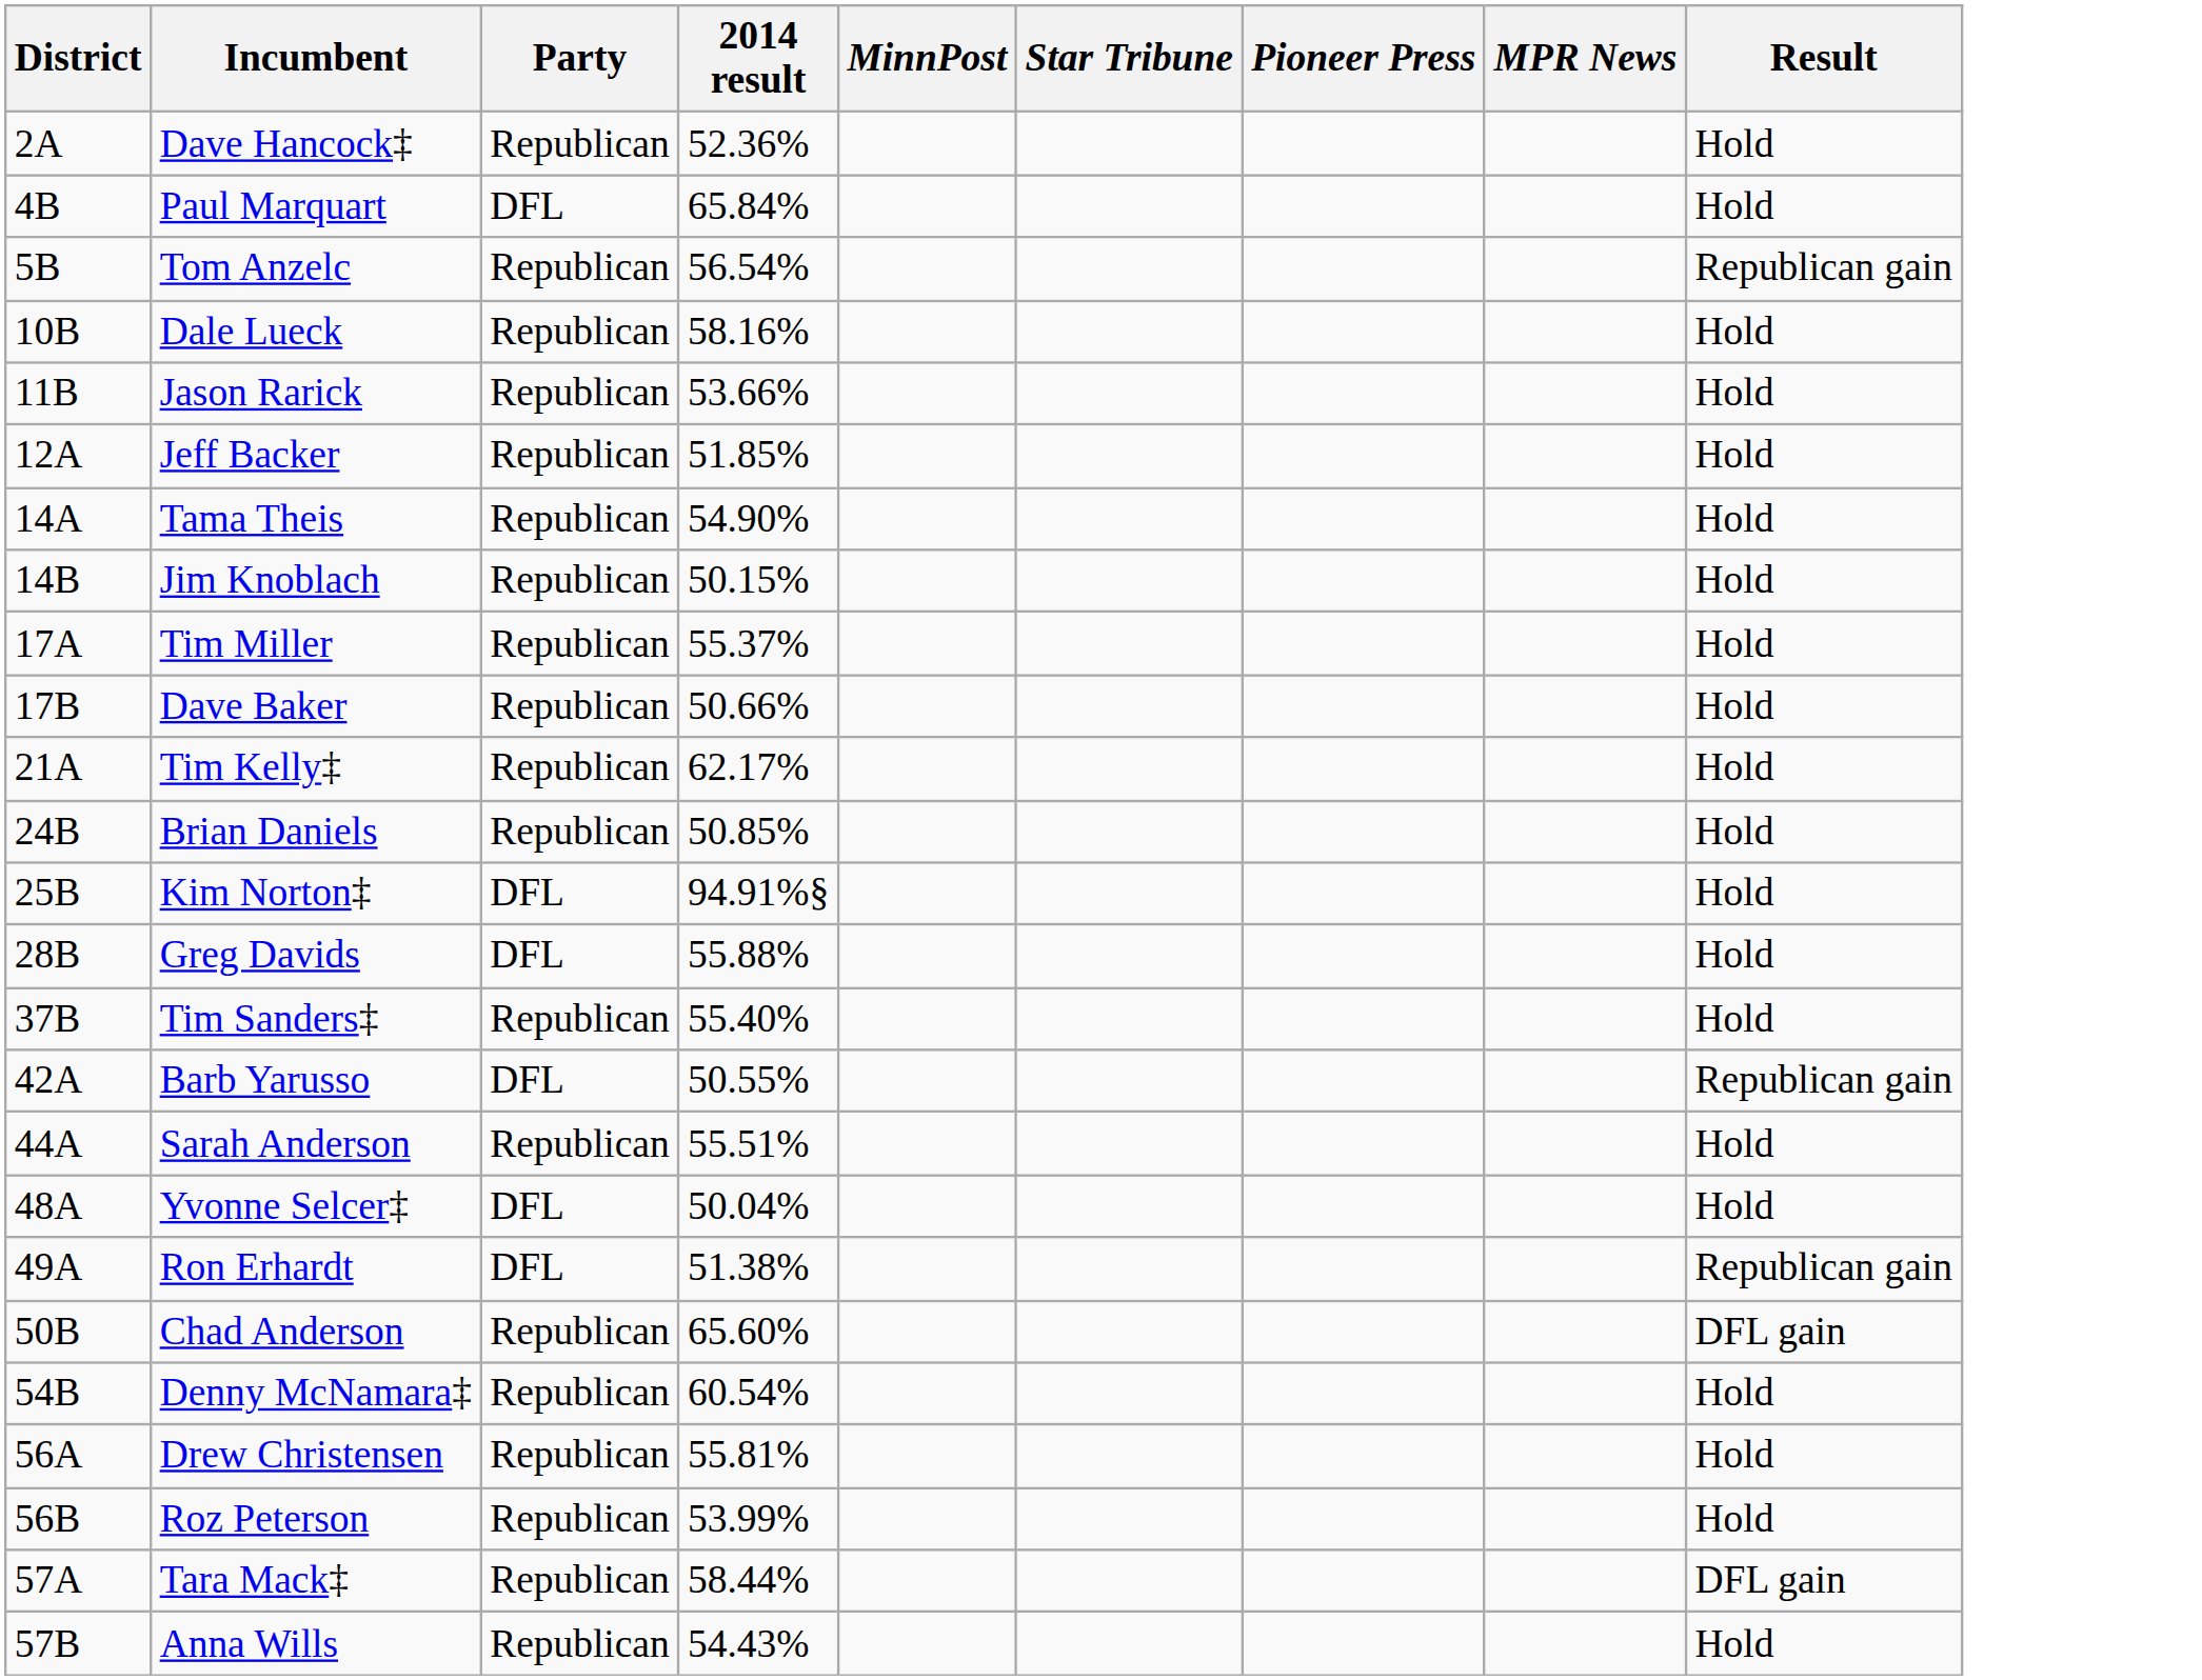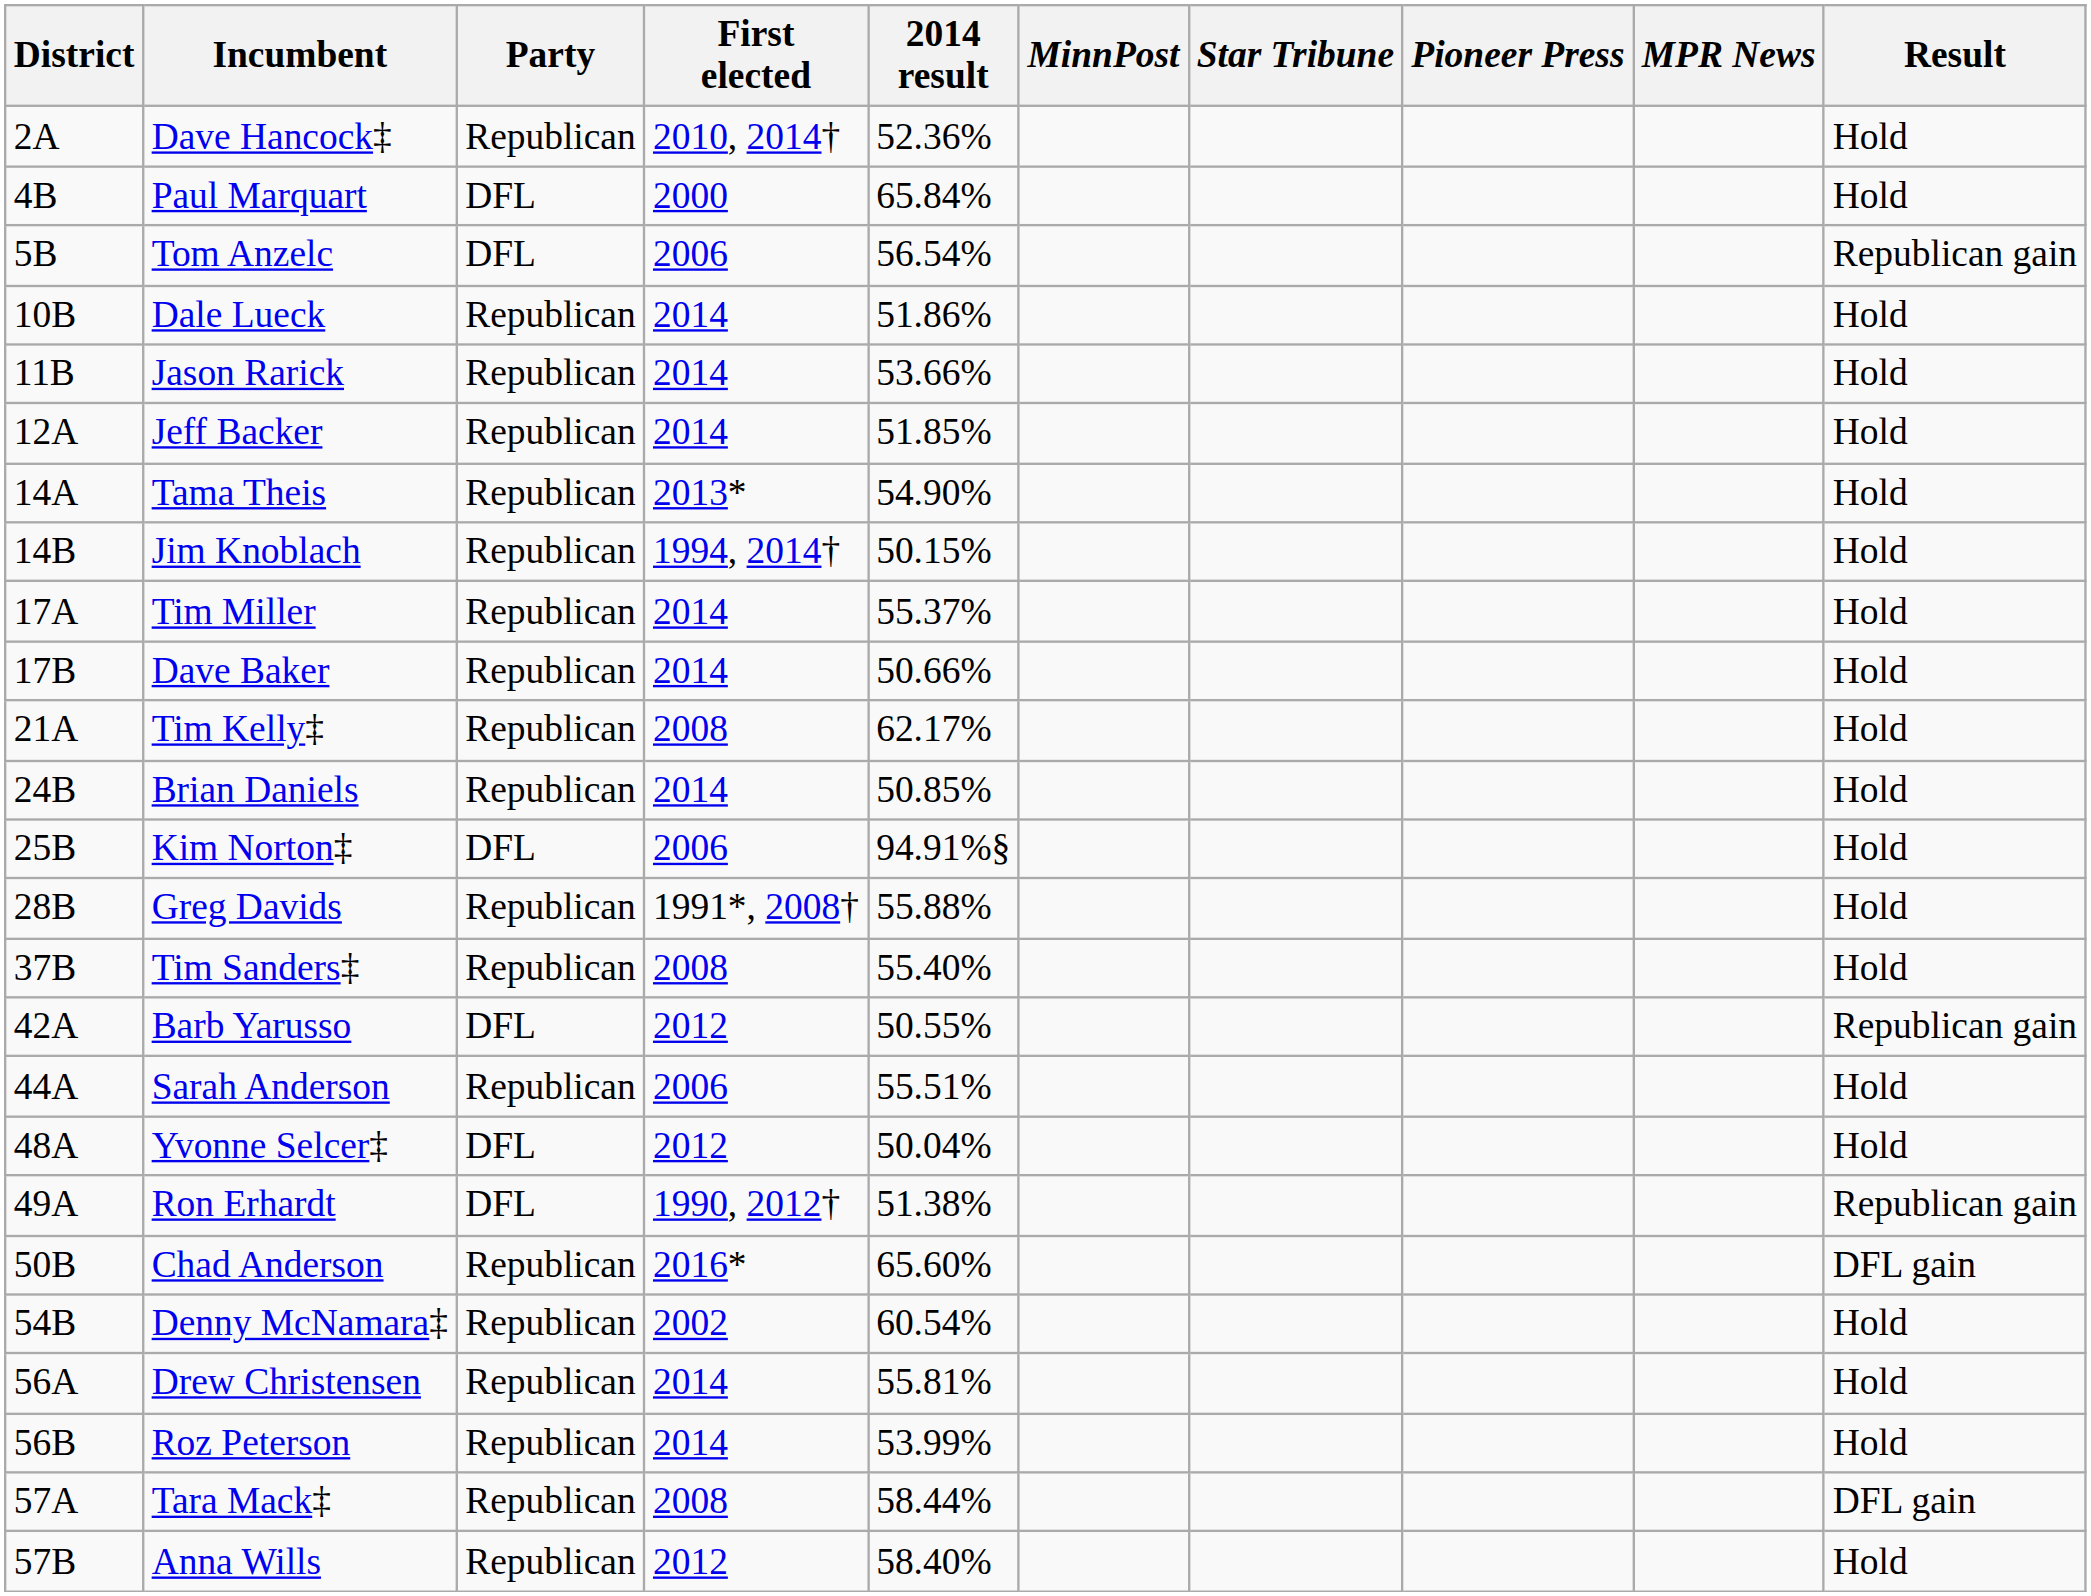 <table class="wikitable sortable">
 <tr>
 <th>District</th>
 <th>Incumbent</th>
 <th>Party</th>
+<th>First<br>elected</th>
 <th>2014<br>result</th>
 <th><em>MinnPost</em><br></th>
 <th><em>Star Tribune</em><br></th>
 <th><em>Pioneer Press</em><br></th>
 <th><em>MPR News</em><br></th>
 <th>Result</th>
 </tr>
 <tr>
 <td data-sort-value="3">2A</td>
 <td data-sort-value="Hancock, Dave"><a href='#'>Dave Hancock</a>‡</td>
 <td>Republican</td>
+<td><a href='#'>2010</a>, <a href='#'>2014</a>†</td>
 <td>52.36%</td>
 <td align="center"></td>
 <td align="center"></td>
 <td align="center"></td>
 <td align="center"></td>
 <td>Hold</td>
 </tr>
 <tr>
 <td data-sort-value="8">4B</td>
 <td data-sort-value="Marquart, Paul"><a href='#'>Paul Marquart</a></td>
 <td>DFL</td>
+<td><a href='#'>2000</a></td>
 <td>65.84%</td>
 <td align="center"></td>
 <td align="center"></td>
 <td align="center"></td>
 <td align="center"></td>
 <td>Hold</td>
 </tr>
 <tr>
 <td data-sort-value="10">5B</td>
 <td data-sort-value="Anzelc, Tom"><a href='#'>Tom Anzelc</a></td>
-<td>Republican</td>
+<td>DFL</td>
+<td><a href='#'>2006</a></td>
 <td>56.54%</td>
 <td align="center"></td>
 <td align="center"></td>
 <td align="center"></td>
 <td align="center"></td>
 <td>Republican gain</td>
 </tr>
 <tr>
 <td data-sort-value="20">10B</td>
 <td data-sort-value="Lueck, Dale"><a href='#'>Dale Lueck</a></td>
 <td>Republican</td>
-<td>58.16%</td>
+<td><a href='#'>2014</a></td>
+<td>51.86%</td>
 <td align="center"></td>
 <td align="center"></td>
 <td align="center"></td>
 <td align="center"></td>
 <td>Hold</td>
 </tr>
 <tr>
 <td data-sort-value="22">11B</td>
 <td data-sort-value="Rarick, Jason"><a href='#'>Jason Rarick</a></td>
 <td>Republican</td>
+<td><a href='#'>2014</a></td>
 <td>53.66%</td>
 <td align="center"></td>
 <td align="center"></td>
 <td align="center"></td>
 <td align="center"></td>
 <td>Hold</td>
 </tr>
 <tr>
 <td data-sort-value="23">12A</td>
 <td data-sort-value="Baker, Jeff"><a href='#'>Jeff Backer</a></td>
 <td>Republican</td>
+<td><a href='#'>2014</a></td>
 <td>51.85%</td>
 <td align="center"></td>
 <td align="center"></td>
 <td align="center"></td>
 <td align="center"></td>
 <td>Hold</td>
 </tr>
 <tr>
 <td data-sort-value="27">14A</td>
 <td data-sort-value="Theis, Tama"><a href='#'>Tama Theis</a></td>
 <td>Republican</td>
+<td><a href='#'>2013</a>*</td>
 <td>54.90%</td>
 <td align="center"></td>
 <td align="center"></td>
 <td align="center"></td>
 <td align="center"></td>
 <td>Hold</td>
 </tr>
 <tr>
 <td data-sort-value="28">14B</td>
 <td data-sort-value="Knoblach, Jim"><a href='#'>Jim Knoblach</a></td>
 <td>Republican</td>
+<td><a href='#'>1994</a>, <a href='#'>2014</a>†</td>
 <td>50.15%</td>
 <td align="center"></td>
 <td align="center"></td>
 <td align="center"></td>
 <td align="center"></td>
 <td>Hold</td>
 </tr>
 <tr>
 <td data-sort-value="33">17A</td>
 <td data-sort-value="Miller, Tim"><a href='#'>Tim Miller</a></td>
 <td>Republican</td>
+<td><a href='#'>2014</a></td>
 <td>55.37%</td>
 <td align="center"></td>
 <td align="center"></td>
 <td align="center"></td>
 <td align="center"></td>
 <td>Hold</td>
 </tr>
 <tr>
 <td data-sort-value="34">17B</td>
 <td data-sort-value="Baker, Dave"><a href='#'>Dave Baker</a></td>
 <td>Republican</td>
+<td><a href='#'>2014</a></td>
 <td>50.66%</td>
 <td align="center"></td>
 <td align="center"></td>
 <td align="center"></td>
 <td align="center"></td>
 <td>Hold</td>
 </tr>
 <tr>
 <td data-sort-value="41">21A</td>
 <td data-sort-value="Kelly, Tim"><a href='#'>Tim Kelly</a>‡</td>
 <td>Republican</td>
+<td><a href='#'>2008</a></td>
 <td>62.17%</td>
 <td align="center"></td>
 <td align="center"></td>
 <td align="center"></td>
 <td align="center"></td>
 <td>Hold</td>
 </tr>
 <tr>
 <td data-sort-value="48">24B</td>
 <td data-sort-value="Daniels, Brian"><a href='#'>Brian Daniels</a></td>
 <td>Republican</td>
+<td><a href='#'>2014</a></td>
 <td>50.85%</td>
 <td align="center"></td>
 <td align="center"></td>
 <td align="center"></td>
 <td align="center"></td>
 <td>Hold</td>
 </tr>
 <tr>
 <td data-sort-value="50">25B</td>
 <td data-sort-value="Norton, Kim"><a href='#'>Kim Norton</a>‡</td>
 <td>DFL</td>
+<td><a href='#'>2006</a></td>
 <td>94.91%§</td>
 <td align="center"></td>
 <td align="center"></td>
 <td align="center"></td>
 <td align="center"></td>
 <td>Hold</td>
 </tr>
 <tr>
 <td data-sort-value="56">28B</td>
 <td data-sort-value="Davids, Greg"><a href='#'>Greg Davids</a></td>
-<td>DFL</td>
+<td>Republican</td>
+<td>1991*, <a href='#'>2008</a>†</td>
 <td>55.88%</td>
 <td align="center"></td>
 <td align="center"></td>
 <td align="center"></td>
 <td align="center"></td>
 <td>Hold</td>
 </tr>
 <tr>
 <td data-sort-value="74">37B</td>
 <td data-sort-value="Sanders, Tim"><a href='#'>Tim Sanders</a>‡</td>
 <td>Republican</td>
+<td><a href='#'>2008</a></td>
 <td>55.40%</td>
 <td align="center"></td>
 <td align="center"></td>
 <td align="center"></td>
 <td align="center"></td>
 <td>Hold</td>
 </tr>
 <tr>
 <td data-sort-value="83">42A</td>
 <td data-sort-value="Yarusso, Barb"><a href='#'>Barb Yarusso</a></td>
 <td>DFL</td>
+<td><a href='#'>2012</a></td>
 <td>50.55%</td>
 <td align="center"></td>
 <td align="center"></td>
 <td align="center"></td>
 <td align="center"></td>
 <td>Republican gain</td>
 </tr>
 <tr>
 <td data-sort-value="87">44A</td>
 <td data-sort-value="Anderson, Sarah"><a href='#'>Sarah Anderson</a></td>
 <td>Republican</td>
+<td><a href='#'>2006</a></td>
 <td>55.51%</td>
 <td align="center"></td>
 <td align="center"></td>
 <td align="center"></td>
 <td align="center"></td>
 <td>Hold</td>
 </tr>
 <tr>
 <td data-sort-value="95">48A</td>
 <td data-sort-value="Selcer, Yvonne"><a href='#'>Yvonne Selcer</a>‡</td>
 <td>DFL</td>
+<td><a href='#'>2012</a></td>
 <td>50.04%</td>
 <td align="center"></td>
 <td align="center"></td>
 <td align="center"></td>
 <td align="center"></td>
 <td>Hold</td>
 </tr>
 <tr>
 <td data-sort-value="97">49A</td>
 <td data-sort-value="Erhardt, Ron"><a href='#'>Ron Erhardt</a></td>
 <td>DFL</td>
+<td><a href='#'>1990</a>, <a href='#'>2012</a>†</td>
 <td>51.38%</td>
 <td align="center"></td>
 <td align="center"></td>
 <td align="center"></td>
 <td align="center"></td>
 <td>Republican gain</td>
 </tr>
 <tr>
 <td data-sort-value="100">50B</td>
 <td data-sort-value="Anderson, Chad"><a href='#'>Chad Anderson</a></td>
 <td>Republican</td>
+<td><a href='#'>2016</a>*</td>
 <td>65.60%</td>
 <td align="center"></td>
 <td align="center"></td>
 <td align="center"></td>
 <td align="center"></td>
 <td>DFL gain</td>
 </tr>
 <tr>
 <td data-sort-value="108">54B</td>
 <td data-sort-value="McNamara, Denny"><a href='#'>Denny McNamara</a>‡</td>
 <td>Republican</td>
+<td><a href='#'>2002</a></td>
 <td>60.54%</td>
 <td align="center"></td>
 <td align="center"></td>
 <td align="center"></td>
 <td align="center"></td>
 <td>Hold</td>
 </tr>
 <tr>
 <td data-sort-value="111">56A</td>
 <td data-sort-value="Christensen, Drew"><a href='#'>Drew Christensen</a></td>
 <td>Republican</td>
+<td><a href='#'>2014</a></td>
 <td>55.81%</td>
 <td align="center"></td>
 <td align="center"></td>
 <td align="center"></td>
 <td align="center"></td>
 <td>Hold</td>
 </tr>
 <tr>
 <td data-sort-value="112">56B</td>
 <td data-sort-value="Peterson, Roz"><a href='#'>Roz Peterson</a></td>
 <td>Republican</td>
+<td><a href='#'>2014</a></td>
 <td>53.99%</td>
 <td align="center"></td>
 <td align="center"></td>
 <td align="center"></td>
 <td align="center"></td>
 <td>Hold</td>
 </tr>
 <tr>
 <td data-sort-value="113">57A</td>
 <td data-sort-value="Mack, Tara"><a href='#'>Tara Mack</a>‡</td>
 <td>Republican</td>
+<td><a href='#'>2008</a></td>
 <td>58.44%</td>
 <td align="center"></td>
 <td align="center"></td>
 <td align="center"></td>
 <td align="center"></td>
 <td>DFL gain</td>
 </tr>
 <tr>
 <td data-sort-value="114">57B</td>
 <td data-sort-value="Wills, Anna"><a href='#'>Anna Wills</a></td>
 <td>Republican</td>
-<td>54.43%</td>
+<td><a href='#'>2012</a></td>
+<td>58.40%</td>
 <td align="center"></td>
 <td align="center"></td>
 <td align="center"></td>
 <td align="center"></td>
 <td>Hold</td>
 </tr>
 </table>
